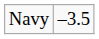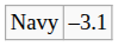 <table class="wikitable" style="border: none;">
 <tr align="center">
 </tr>
 <tr align="center">
 <td>Navy</td>
-<td>–3.5</td>
+<td>–3.1</td>
 </tr>
 </table>
